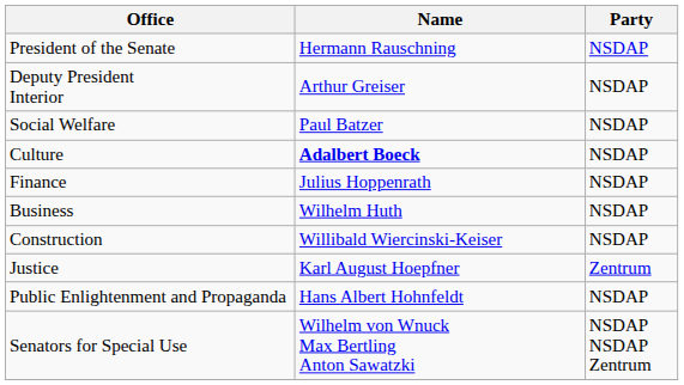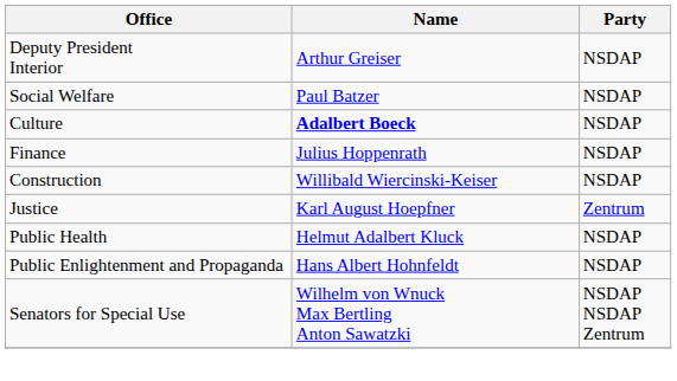 <table class="wikitable">
 <tr class="hintergrundfarbe8">
 <th style="width:250px">Office</th>
 <th style="width:250px">Name</th>
 <th style="width:75px">Party</th>
-</tr>
-<tr>
-<td>President of the Senate</td>
-<td><a href='#'>Hermann Rauschning</a></td>
-<td><a href='#'>NSDAP</a></td>
 </tr>
 <tr>
 <td>Deputy President<br> Interior</td>
 <td><a href='#'>Arthur Greiser</a></td>
 <td>NSDAP</td>
 </tr>
 <tr>
 <td>Social Welfare</td>
 <td><a href='#'>Paul Batzer</a></td>
 <td>NSDAP</td>
 </tr>
 <tr>
 <td>Culture</td>
 <td><strong><a href='#'>Adalbert Boeck</a></strong></td>
 <td>NSDAP</td>
 </tr>
 <tr>
 <td>Finance</td>
 <td><a href='#'>Julius Hoppenrath</a></td>
 <td>NSDAP</td>
 </tr>
 <tr>
-<td>Business</td>
-<td><a href='#'>Wilhelm Huth</a></td>
-<td>NSDAP</td>
-</tr>
-<tr>
 <td>Construction</td>
 <td><a href='#'>Willibald Wiercinski-Keiser</a></td>
 <td>NSDAP</td>
 </tr>
 <tr>
 <td>Justice</td>
 <td><a href='#'>Karl August Hoepfner</a></td>
 <td><a href='#'>Zentrum</a><br></td>
+</tr>
+<tr>
+<td>Public Health</td>
+<td><a href='#'>Helmut Adalbert Kluck</a></td>
+<td>NSDAP</td>
 </tr>
 <tr>
 <td>Public Enlightenment and Propaganda</td>
 <td><a href='#'>Hans Albert Hohnfeldt</a></td>
 <td>NSDAP</td>
 </tr>
 <tr>
 <td>Senators for Special Use</td>
 <td><a href='#'>Wilhelm von Wnuck</a><br> <a href='#'>Max Bertling</a><br> <a href='#'>Anton Sawatzki</a></td>
 <td>NSDAP<br> NSDAP<br> Zentrum</td>
 </tr>
 <tr>
 </tr>
 </table>
